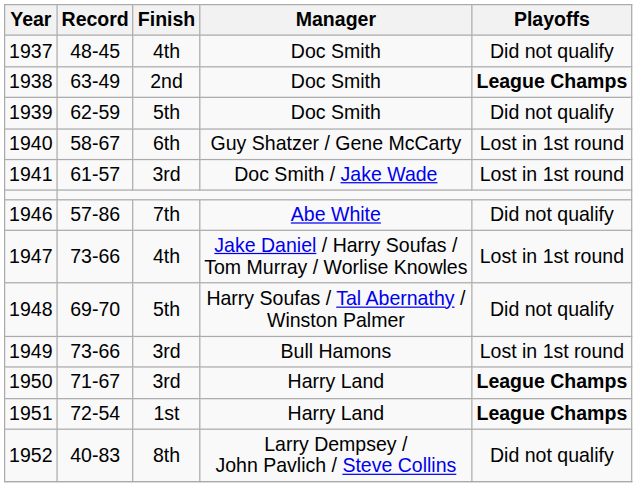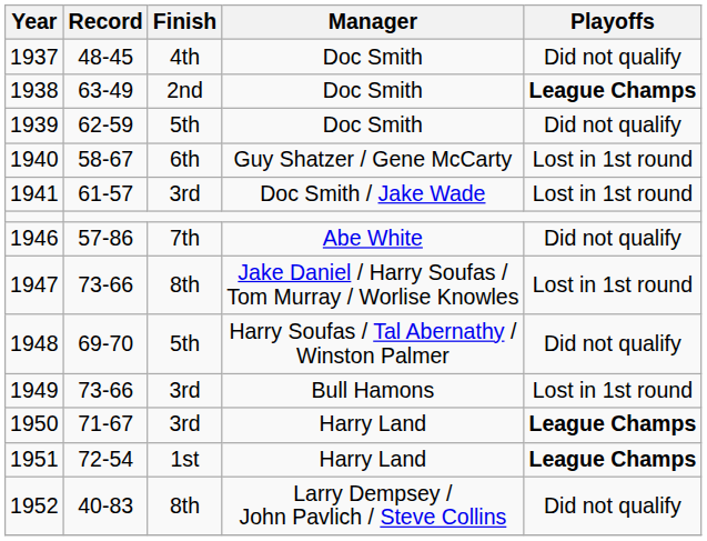 <table class="wikitable">
 <tr>
 <th>Year</th>
 <th>Record</th>
 <th>Finish</th>
 <th>Manager</th>
 <th>Playoffs</th>
 </tr>
 <tr align=center>
 <td>1937</td>
 <td>48-45</td>
 <td>4th</td>
 <td>Doc Smith</td>
 <td>Did not qualify</td>
 </tr>
 <tr align=center>
 <td>1938</td>
 <td>63-49</td>
 <td>2nd</td>
 <td>Doc Smith</td>
 <td><strong>League Champs</strong></td>
 </tr>
 <tr align=center>
 <td>1939</td>
 <td>62-59</td>
 <td>5th</td>
 <td>Doc Smith</td>
 <td>Did not qualify</td>
 </tr>
 <tr align=center>
 <td>1940</td>
 <td>58-67</td>
 <td>6th</td>
 <td>Guy Shatzer / Gene McCarty</td>
 <td>Lost in 1st round</td>
 </tr>
 <tr align=center>
 <td>1941</td>
 <td>61-57</td>
 <td>3rd</td>
 <td>Doc Smith  / <a href='#'>Jake Wade</a></td>
 <td>Lost in 1st round</td>
 </tr>
 <tr align=center>
 <td></td>
 </tr>
 <tr align=center>
 <td>1946</td>
 <td>57-86</td>
 <td>7th</td>
 <td><a href='#'>Abe White</a></td>
 <td>Did not qualify</td>
 </tr>
 <tr align=center>
 <td>1947</td>
 <td>73-66</td>
-<td>4th</td>
+<td>8th</td>
 <td><a href='#'>Jake Daniel</a> / Harry Soufas /<br> Tom Murray / Worlise Knowles</td>
 <td>Lost in 1st round</td>
 </tr>
 <tr align=center>
 <td>1948</td>
 <td>69-70</td>
 <td>5th</td>
 <td>Harry Soufas / <a href='#'>Tal Abernathy</a> /<br> Winston Palmer</td>
 <td>Did not qualify</td>
 </tr>
 <tr align=center>
 <td>1949</td>
 <td>73-66</td>
 <td>3rd</td>
 <td>Bull Hamons</td>
 <td>Lost in 1st round</td>
 </tr>
 <tr align=center>
 <td>1950</td>
 <td>71-67</td>
 <td>3rd</td>
 <td>Harry Land</td>
 <td><strong>League Champs</strong></td>
 </tr>
 <tr align=center>
 <td>1951</td>
 <td>72-54</td>
 <td>1st</td>
 <td>Harry Land</td>
 <td><strong>League Champs</strong></td>
 </tr>
 <tr align=center>
 <td>1952</td>
 <td>40-83</td>
 <td>8th</td>
 <td>Larry Dempsey /<br>John Pavlich  / <a href='#'>Steve Collins</a></td>
 <td>Did not qualify</td>
 </tr>
 <tr align=center>
 </tr>
 </table>
